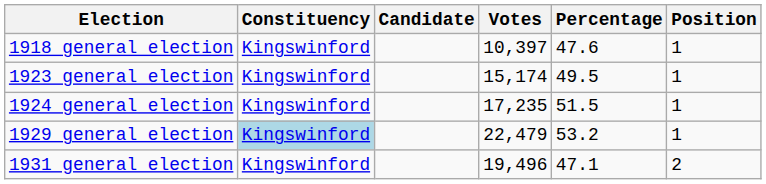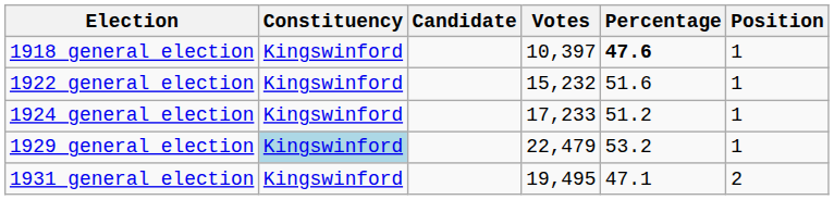 <table class="wikitable sortable">
 <tr>
 <th>Election</th>
 <th>Constituency</th>
 <th>Candidate</th>
 <th>Votes</th>
 <th>Percentage</th>
 <th>Position</th>
 </tr>
 <tr>
 <td><a href='#'>1918 general election</a></td>
 <td><a href='#'>Kingswinford</a></td>
 <td></td>
 <td>10,397</td>
-<td>47.6</td>
+<td><strong>47.6</strong></td>
 <td>1</td>
 </tr>
 <tr>
-<td><a href='#'>1923 general election</a></td>
+<td><a href='#'>1922 general election</a></td>
 <td><a href='#'>Kingswinford</a></td>
 <td></td>
-<td>15,174</td>
-<td>49.5</td>
+<td>15,232</td>
+<td>51.6</td>
 <td>1</td>
 </tr>
 <tr>
 <td><a href='#'>1924 general election</a></td>
 <td><a href='#'>Kingswinford</a></td>
 <td></td>
-<td>17,235</td>
-<td>51.5</td>
+<td>17,233</td>
+<td>51.2</td>
 <td>1</td>
 </tr>
 <tr>
 <td><a href='#'>1929 general election</a></td>
 <td style="background: lightblue;"><a href='#'>Kingswinford</a></td>
 <td></td>
 <td>22,479</td>
 <td>53.2</td>
 <td>1</td>
 </tr>
 <tr>
 <td><a href='#'>1931 general election</a></td>
 <td><a href='#'>Kingswinford</a></td>
 <td></td>
-<td>19,496</td>
+<td>19,495</td>
 <td>47.1</td>
 <td>2</td>
 </tr>
 </table>
